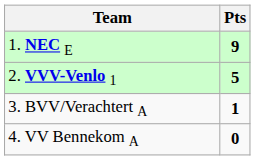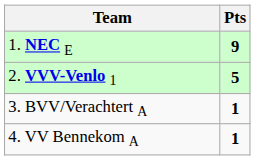 <table class="wikitable" style="text-align:center; float:left; margin-right:1em">
 <tr>
 <th style="width:200px">Team</th>
 <th width=20>Pts</th>
 </tr>
 <tr bgcolor=ccffcc>
 <td align=left>1. <strong><a href='#'>NEC</a></strong> <sub>E</sub></td>
 <td><strong>9</strong></td>
 </tr>
 <tr bgcolor=ccffcc>
 <td align=left>2. <strong><a href='#'>VVV-Venlo</a></strong> <sub>1</sub></td>
 <td><strong>5</strong></td>
 </tr>
 <tr>
 <td align=left>3. BVV/Verachtert <sub>A</sub></td>
 <td><strong>1</strong></td>
 </tr>
 <tr>
 <td align=left>4. VV Bennekom <sub>A</sub></td>
-<td><strong>0</strong></td>
+<td><strong>1</strong></td>
 </tr>
 </table>
